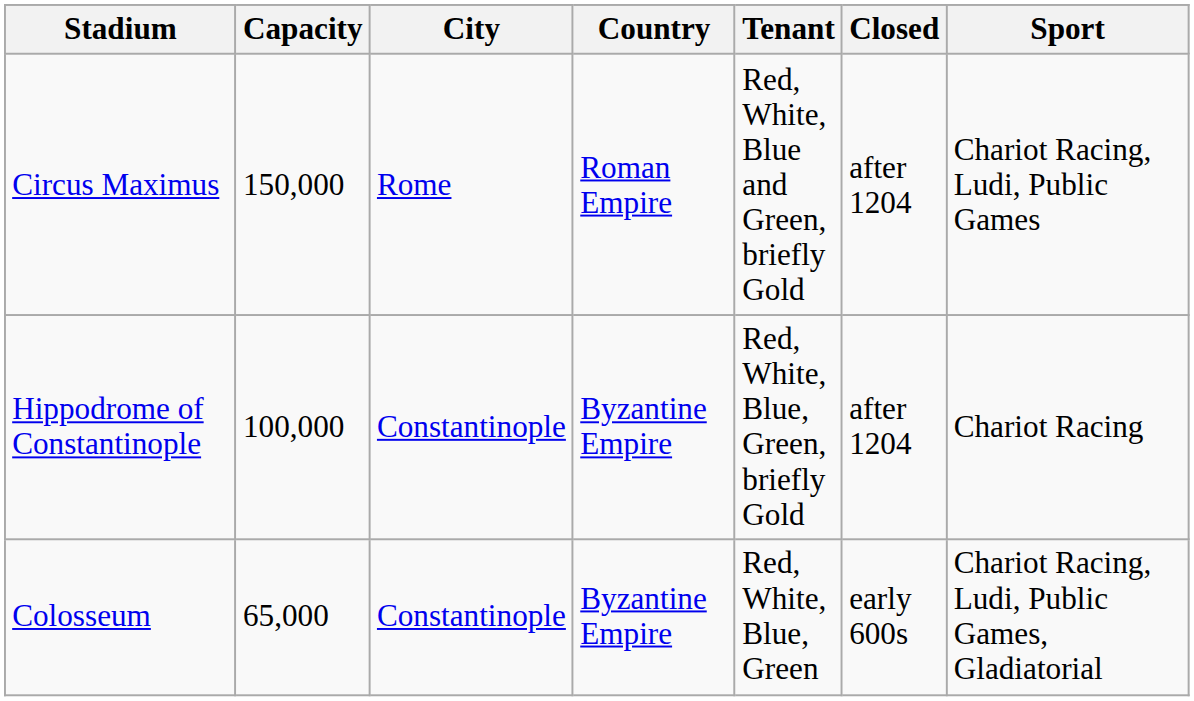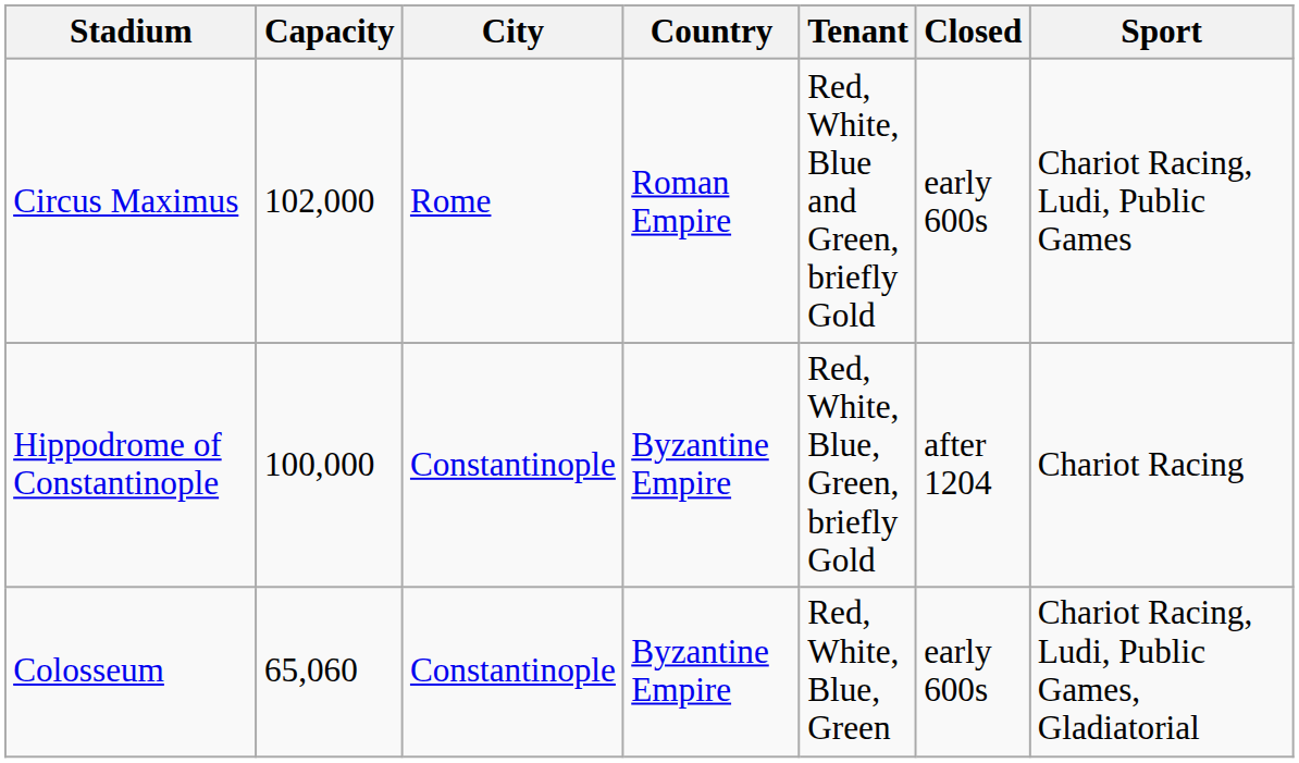 <table class="wikitable sortable">
 <tr>
 <th width=175>Stadium</th>
 <th data-sort-type=number>Capacity</th>
 <th>City</th>
 <th width=125>Country</th>
 <th>Tenant</th>
 <th>Closed</th>
 <th width=300>Sport</th>
 </tr>
 <tr>
 <td><a href='#'>Circus Maximus</a></td>
-<td>150,000</td>
+<td>102,000</td>
 <td><a href='#'>Rome</a></td>
 <td><a href='#'>Roman Empire</a></td>
 <td>Red, White, Blue and Green, briefly Gold</td>
-<td>after 1204</td>
+<td>early 600s</td>
 <td>Chariot Racing, Ludi, Public Games</td>
 </tr>
 <tr>
 <td><a href='#'>Hippodrome of Constantinople</a></td>
 <td>100,000</td>
 <td><a href='#'>Constantinople</a></td>
 <td><a href='#'>Byzantine Empire</a></td>
 <td>Red, White, Blue, Green, briefly Gold</td>
 <td>after 1204</td>
 <td>Chariot Racing</td>
 </tr>
 <tr>
 <td><a href='#'>Colosseum</a></td>
-<td>65,000</td>
+<td>65,060</td>
 <td><a href='#'>Constantinople</a></td>
 <td><a href='#'>Byzantine Empire</a></td>
 <td>Red, White, Blue, Green</td>
 <td>early 600s</td>
 <td>Chariot Racing, Ludi, Public Games, Gladiatorial</td>
 </tr>
 </table>
